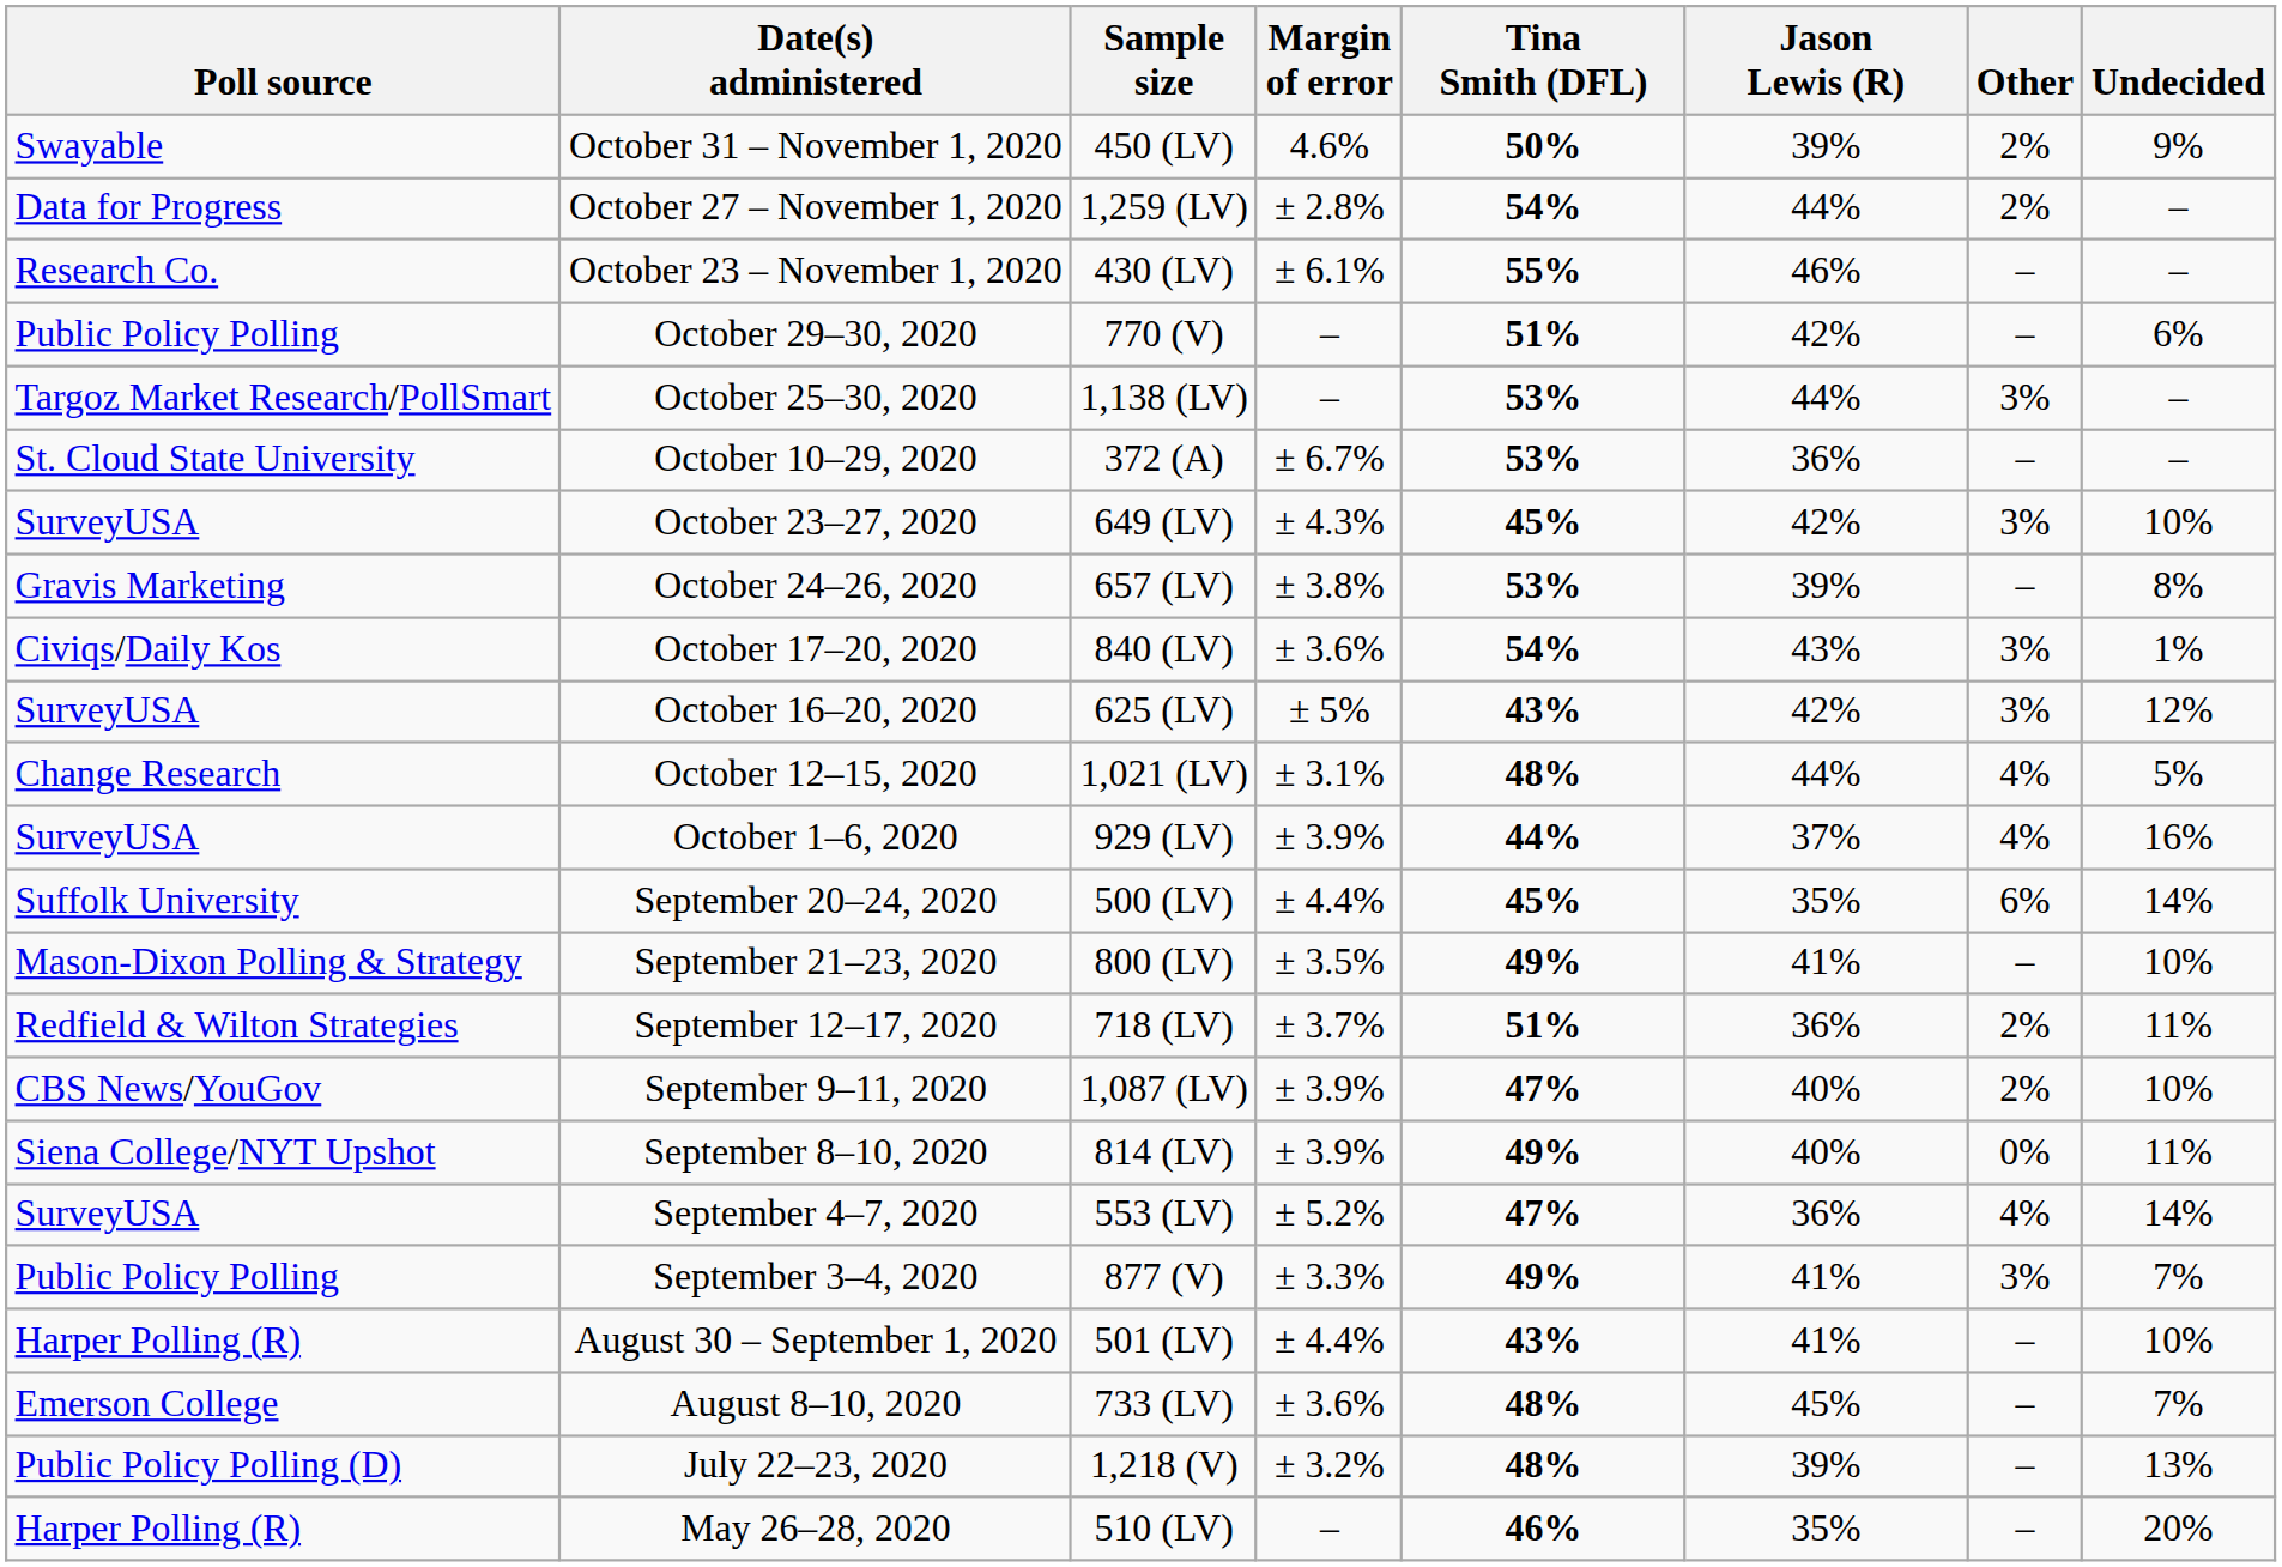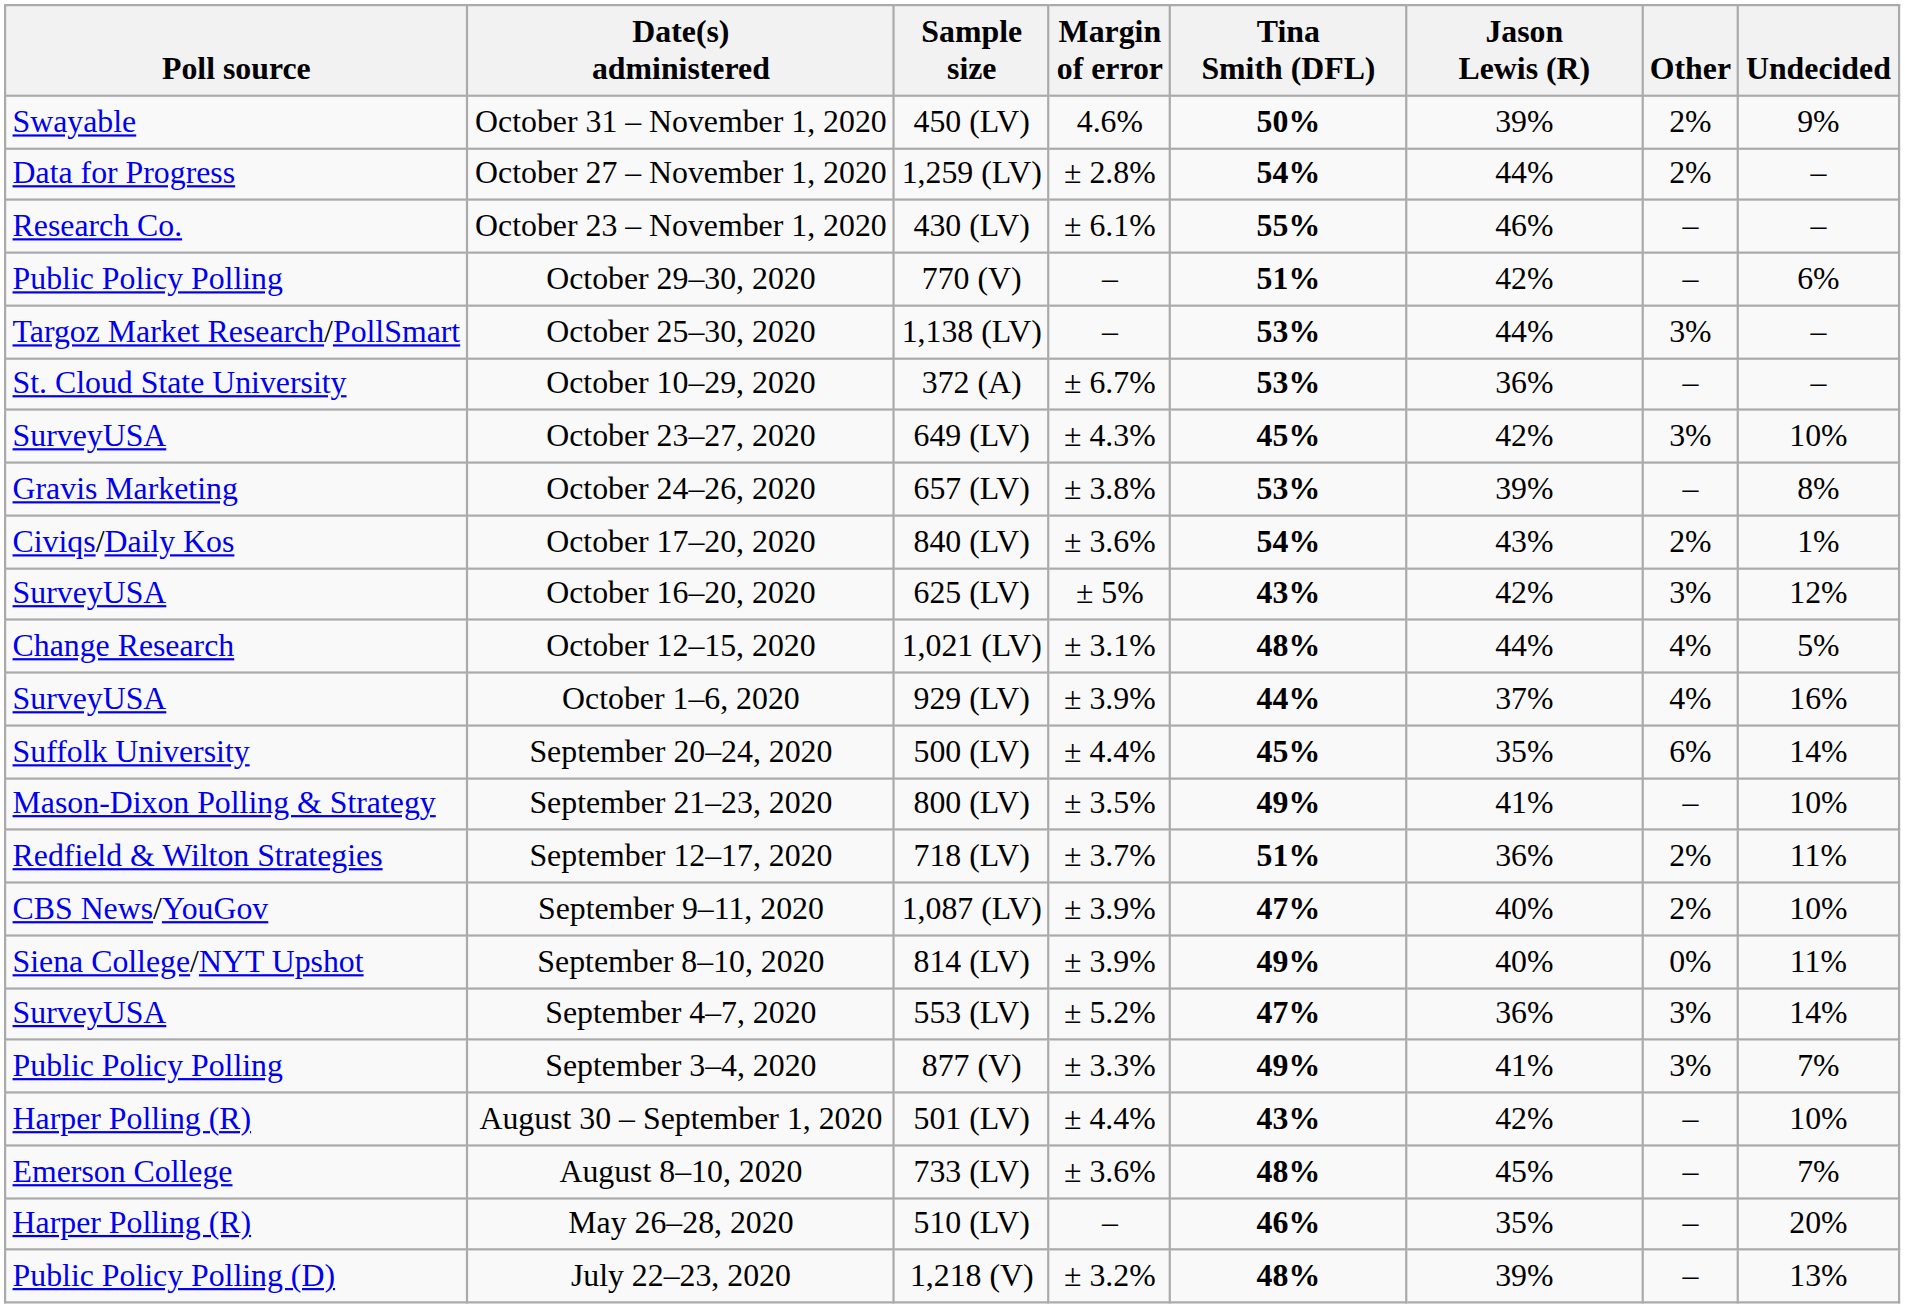 <table class="wikitable" style="font-size:90%;text-align:center;">
 <tr valign=bottom>
 <th>Poll source</th>
 <th>Date(s)<br>administered</th>
 <th>Sample<br>size</th>
 <th>Margin<br>of error</th>
 <th style="width:100px;">Tina<br>Smith (DFL)</th>
 <th style="width:100px;">Jason<br>Lewis (R)</th>
 <th>Other</th>
 <th>Undecided</th>
 </tr>
 <tr>
 <td style="text-align:left;"><a href='#'>Swayable</a></td>
 <td>October 31 – November 1, 2020</td>
 <td>450 (LV)</td>
 <td>4.6%</td>
 <td><strong>50%</strong></td>
 <td>39%</td>
 <td>2%</td>
 <td>9%</td>
 </tr>
 <tr>
 <td style="text-align:left;"><a href='#'>Data for Progress</a></td>
 <td>October 27 – November 1, 2020</td>
 <td>1,259 (LV)</td>
 <td>± 2.8%</td>
 <td><strong>54%</strong></td>
 <td>44%</td>
 <td>2%</td>
 <td>–</td>
 </tr>
 <tr>
 <td style="text-align:left;"><a href='#'>Research Co.</a></td>
 <td>October 23 – November 1, 2020</td>
 <td>430 (LV)</td>
 <td>± 6.1%</td>
 <td><strong>55%</strong></td>
 <td>46%</td>
 <td>–</td>
 <td>–</td>
 </tr>
 <tr>
 <td style="text-align:left;"><a href='#'>Public Policy Polling</a></td>
 <td>October 29–30, 2020</td>
 <td>770 (V)</td>
 <td>–</td>
 <td><strong>51%</strong></td>
 <td>42%</td>
 <td>–</td>
 <td>6%</td>
 </tr>
 <tr>
 <td style="text-align:left;"><a href='#'>Targoz Market Research</a>/<a href='#'>PollSmart</a></td>
 <td>October 25–30, 2020</td>
 <td>1,138 (LV)</td>
 <td>–</td>
 <td><strong>53%</strong></td>
 <td>44%</td>
 <td>3%</td>
 <td>–</td>
 </tr>
 <tr>
 <td style="text-align:left;"><a href='#'>St. Cloud State University</a></td>
 <td>October 10–29, 2020</td>
 <td>372 (A)</td>
 <td>± 6.7%</td>
 <td><strong>53%</strong></td>
 <td>36%</td>
 <td>–</td>
 <td>–</td>
 </tr>
 <tr>
 <td style="text-align:left;"><a href='#'>SurveyUSA</a></td>
 <td>October 23–27, 2020</td>
 <td>649 (LV)</td>
 <td>± 4.3%</td>
 <td><strong>45%</strong></td>
 <td>42%</td>
 <td>3%</td>
 <td>10%</td>
 </tr>
 <tr>
 <td style="text-align:left;"><a href='#'>Gravis Marketing</a></td>
 <td>October 24–26, 2020</td>
 <td>657 (LV)</td>
 <td>± 3.8%</td>
 <td><strong>53%</strong></td>
 <td>39%</td>
 <td>–</td>
 <td>8%</td>
 </tr>
 <tr>
 <td style="text-align:left;"><a href='#'>Civiqs</a>/<a href='#'>Daily Kos</a></td>
 <td>October 17–20, 2020</td>
 <td>840 (LV)</td>
 <td>± 3.6%</td>
 <td><strong>54%</strong></td>
 <td>43%</td>
-<td>3%</td>
+<td>2%</td>
 <td>1%</td>
 </tr>
 <tr>
 <td style="text-align:left;"><a href='#'>SurveyUSA</a></td>
 <td>October 16–20, 2020</td>
 <td>625 (LV)</td>
 <td>± 5%</td>
 <td><strong>43%</strong></td>
 <td>42%</td>
 <td>3%</td>
 <td>12%</td>
 </tr>
 <tr>
 <td style="text-align:left;"><a href='#'>Change Research</a></td>
 <td>October 12–15, 2020</td>
 <td>1,021 (LV)</td>
 <td>± 3.1%</td>
 <td><strong>48%</strong></td>
 <td>44%</td>
 <td>4%</td>
 <td>5%</td>
 </tr>
 <tr>
 <td style="text-align:left;"><a href='#'>SurveyUSA</a></td>
 <td>October 1–6, 2020</td>
 <td>929 (LV)</td>
 <td>± 3.9%</td>
 <td><strong>44%</strong></td>
 <td>37%</td>
 <td>4%</td>
 <td>16%</td>
 </tr>
 <tr>
 <td style="text-align:left;"><a href='#'>Suffolk University</a></td>
 <td>September 20–24, 2020</td>
 <td>500 (LV)</td>
 <td>± 4.4%</td>
 <td><strong>45%</strong></td>
 <td>35%</td>
 <td>6%</td>
 <td>14%</td>
 </tr>
 <tr>
 <td style="text-align:left;"><a href='#'>Mason-Dixon Polling & Strategy</a></td>
 <td>September 21–23, 2020</td>
 <td>800 (LV)</td>
 <td>± 3.5%</td>
 <td><strong>49%</strong></td>
 <td>41%</td>
 <td>–</td>
 <td>10%</td>
 </tr>
 <tr>
 <td style="text-align:left;"><a href='#'>Redfield & Wilton Strategies</a></td>
 <td>September 12–17, 2020</td>
 <td>718 (LV)</td>
 <td>± 3.7%</td>
 <td><strong>51%</strong></td>
 <td>36%</td>
 <td>2%</td>
 <td>11%</td>
 </tr>
 <tr>
 <td style="text-align:left;"><a href='#'>CBS News</a>/<a href='#'>YouGov</a></td>
 <td>September 9–11, 2020</td>
 <td>1,087 (LV)</td>
 <td>± 3.9%</td>
 <td><strong>47%</strong></td>
 <td>40%</td>
 <td>2%</td>
 <td>10%</td>
 </tr>
 <tr>
 <td style="text-align:left;"><a href='#'>Siena College</a>/<a href='#'>NYT Upshot</a></td>
 <td>September 8–10, 2020</td>
 <td>814 (LV)</td>
 <td>± 3.9%</td>
 <td><strong>49%</strong></td>
 <td>40%</td>
 <td>0%</td>
 <td>11%</td>
 </tr>
 <tr>
 <td style="text-align:left;"><a href='#'>SurveyUSA</a></td>
 <td>September 4–7, 2020</td>
 <td>553 (LV)</td>
 <td>± 5.2%</td>
 <td><strong>47%</strong></td>
 <td>36%</td>
-<td>4%</td>
+<td>3%</td>
 <td>14%</td>
 </tr>
 <tr>
 <td style="text-align:left;"><a href='#'>Public Policy Polling</a></td>
 <td>September 3–4, 2020</td>
 <td>877 (V)</td>
 <td>± 3.3%</td>
 <td><strong>49%</strong></td>
 <td>41%</td>
 <td>3%</td>
 <td>7%</td>
 </tr>
 <tr>
 <td style="text-align:left;"><a href='#'>Harper Polling (R)</a></td>
 <td>August 30 – September 1, 2020</td>
 <td>501 (LV)</td>
 <td>± 4.4%</td>
 <td><strong>43%</strong></td>
-<td>41%</td>
+<td>42%</td>
 <td>–</td>
 <td>10%</td>
 </tr>
 <tr>
 <td style="text-align:left;"><a href='#'>Emerson College</a></td>
 <td>August 8–10, 2020</td>
 <td>733 (LV)</td>
 <td>± 3.6%</td>
 <td><strong>48%</strong></td>
 <td>45%</td>
 <td>–</td>
 <td>7%</td>
 </tr>
 <tr>
+<td style="text-align:left;"><a href='#'>Harper Polling (R)</a></td>
+<td>May 26–28, 2020</td>
+<td>510 (LV)</td>
+<td>–</td>
+<td><strong>46%</strong></td>
+<td>35%</td>
+<td>–</td>
+<td>20%</td>
+</tr>
+<tr>
 <td style="text-align:left;"><a href='#'>Public Policy Polling (D)</a></td>
 <td>July 22–23, 2020</td>
 <td>1,218 (V)</td>
 <td>± 3.2%</td>
 <td><strong>48%</strong></td>
 <td>39%</td>
 <td>–</td>
 <td>13%</td>
 </tr>
-<tr>
-<td style="text-align:left;"><a href='#'>Harper Polling (R)</a></td>
-<td>May 26–28, 2020</td>
-<td>510 (LV)</td>
-<td>–</td>
-<td><strong>46%</strong></td>
-<td>35%</td>
-<td>–</td>
-<td>20%</td>
-</tr>
 </table>
